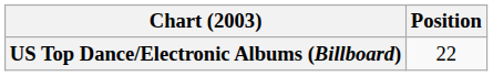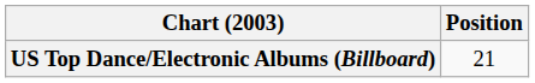 <table class="wikitable plainrowheaders" style="text-align:center">
 <tr>
 <th scope="col">Chart (2003)</th>
 <th scope="col">Position</th>
 </tr>
 <tr>
 <th scope="row">US Top Dance/Electronic Albums (<em>Billboard</em>)</th>
-<td>22</td>
+<td>21</td>
 </tr>
 </table>
